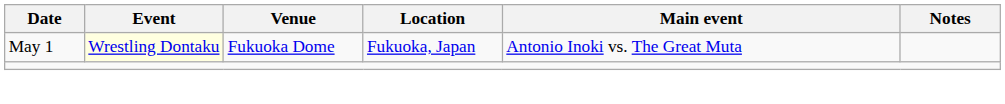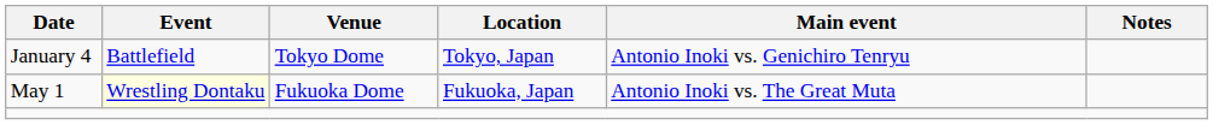 <table class="sortable wikitable succession-box" style="font-size:85%;">
 <tr>
 <th width=8%>Date</th>
 <th width=14%>Event</th>
 <th width=14%>Venue</th>
 <th width=14%>Location</th>
 <th width=40%>Main event</th>
 <th width=14%>Notes</th>
+</tr>
+<tr>
+<td>January 4</td>
+<td><a href='#'>Battlefield</a></td>
+<td><a href='#'>Tokyo Dome</a></td>
+<td><a href='#'>Tokyo, Japan</a></td>
+<td><a href='#'>Antonio Inoki</a> vs. <a href='#'>Genichiro Tenryu</a></td>
+<td></td>
 </tr>
 <tr>
 <td>May 1</td>
 <td style="background: lightyellow;"><a href='#'>Wrestling Dontaku</a></td>
 <td><a href='#'>Fukuoka Dome</a></td>
 <td><a href='#'>Fukuoka, Japan</a></td>
 <td><a href='#'>Antonio Inoki</a> vs. <a href='#'>The Great Muta</a></td>
 <td></td>
 </tr>
 <tr>
 <td colspan=6></td>
 </tr>
 </table>
